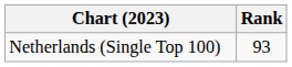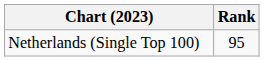 <table class="wikitable sortable">
 <tr>
 <th scope="col" width=200>Chart (2023)</th>
 <th>Rank</th>
 </tr>
 <tr>
 <td>Netherlands (Single Top 100)</td>
-<td style="text-align:center">93</td>
+<td style="text-align:center">95</td>
 </tr>
 </table>
